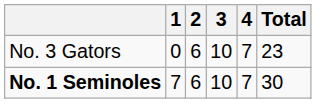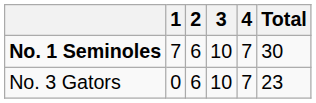 <table class="wikitable">
 <tr>
 <th></th>
 <th>1</th>
 <th>2</th>
 <th>3</th>
 <th>4</th>
 <th>Total</th>
 </tr>
 <tr>
+<td><strong>No. 1 Seminoles</strong></td>
+<td>7</td>
+<td>6</td>
+<td>10</td>
+<td>7</td>
+<td>30</td>
+</tr>
+<tr>
 <td>No. 3 Gators</td>
 <td>0</td>
 <td>6</td>
 <td>10</td>
 <td>7</td>
 <td>23</td>
 </tr>
-<tr>
-<td><strong>No. 1 Seminoles</strong></td>
-<td>7</td>
-<td>6</td>
-<td>10</td>
-<td>7</td>
-<td>30</td>
-</tr>
 </table>
